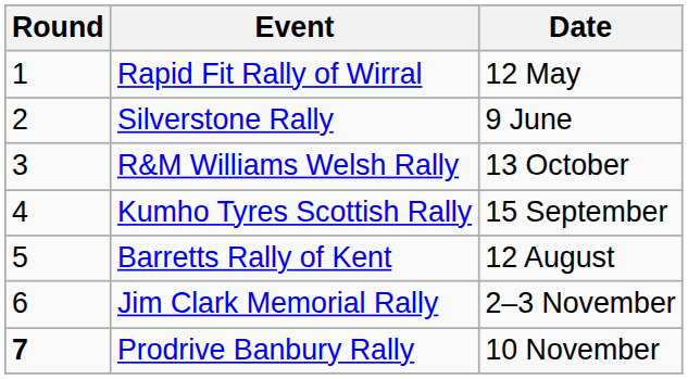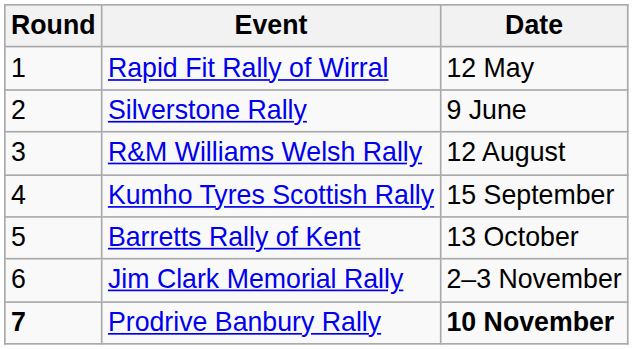 <table class="wikitable">
 <tr>
 <th>Round</th>
 <th>Event</th>
 <th>Date</th>
 </tr>
 <tr>
 <td>1</td>
 <td><a href='#'>Rapid Fit Rally of Wirral</a></td>
 <td>12 May</td>
 </tr>
 <tr>
 <td>2</td>
 <td><a href='#'>Silverstone Rally</a></td>
 <td>9 June</td>
 </tr>
 <tr>
 <td>3</td>
 <td><a href='#'>R&M Williams Welsh Rally</a></td>
-<td>13 October</td>
+<td>12 August</td>
 </tr>
 <tr>
 <td>4</td>
 <td><a href='#'>Kumho Tyres Scottish Rally</a></td>
 <td>15 September</td>
 </tr>
 <tr>
 <td>5</td>
 <td><a href='#'>Barretts Rally of Kent</a></td>
-<td>12 August</td>
+<td>13 October</td>
 </tr>
 <tr>
 <td>6</td>
 <td><a href='#'>Jim Clark Memorial Rally</a></td>
 <td>2–3 November</td>
 </tr>
 <tr>
 <td><strong>7</strong></td>
 <td><a href='#'>Prodrive Banbury Rally</a></td>
-<td>10 November</td>
+<td><strong>10 November</strong></td>
 </tr>
 </table>
